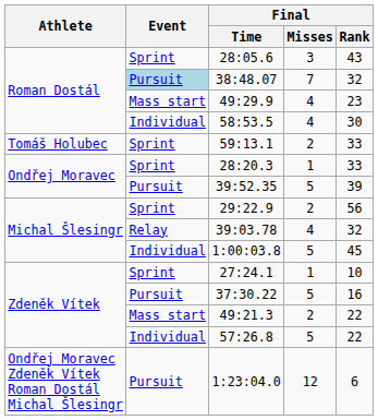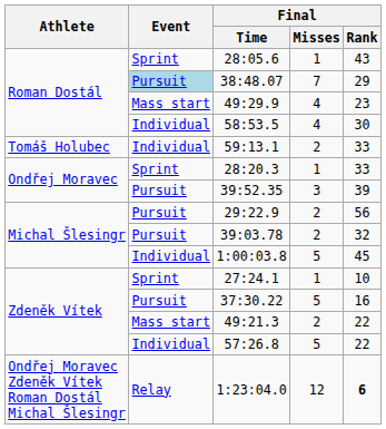 <table class="wikitable" style="font-size:90%">
 <tr>
 <th rowspan="2">Athlete</th>
 <th rowspan="2">Event</th>
 <th colspan="3">Final</th>
 </tr>
 <tr>
 <th>Time</th>
 <th>Misses</th>
 <th>Rank</th>
 </tr>
 <tr>
 <td rowspan=4><a href='#'>Roman Dostál</a></td>
 <td><a href='#'>Sprint</a></td>
 <td align="center">28:05.6</td>
-<td align="center">3</td>
+<td align="center">1</td>
 <td align="center">43</td>
 </tr>
 <tr>
 <td style="background: lightblue;"><a href='#'>Pursuit</a></td>
 <td align="center">38:48.07</td>
 <td align="center">7</td>
-<td align="center">32</td>
+<td align="center">29</td>
 </tr>
 <tr>
 <td><a href='#'>Mass start</a></td>
 <td align="center">49:29.9</td>
 <td align="center">4</td>
 <td align="center">23</td>
 </tr>
 <tr>
 <td><a href='#'>Individual</a></td>
 <td align="center">58:53.5</td>
 <td align="center">4</td>
 <td align="center">30</td>
 </tr>
 <tr>
 <td><a href='#'>Tomáš Holubec</a></td>
-<td><a href='#'>Sprint</a></td>
+<td><a href='#'>Individual</a></td>
 <td align="center">59:13.1</td>
 <td align="center">2</td>
 <td align="center">33</td>
 </tr>
 <tr>
 <td rowspan=2><a href='#'>Ondřej Moravec</a></td>
 <td><a href='#'>Sprint</a></td>
 <td align="center">28:20.3</td>
 <td align="center">1</td>
 <td align="center">33</td>
 </tr>
 <tr>
 <td><a href='#'>Pursuit</a></td>
 <td align="center">39:52.35</td>
-<td align="center">5</td>
+<td align="center">3</td>
 <td align="center">39</td>
 </tr>
 <tr>
 <td rowspan=3><a href='#'>Michal Šlesingr</a></td>
-<td><a href='#'>Sprint</a></td>
+<td><a href='#'>Pursuit</a></td>
 <td align="center">29:22.9</td>
 <td align="center">2</td>
 <td align="center">56</td>
 </tr>
 <tr>
-<td><a href='#'>Relay</a></td>
+<td><a href='#'>Pursuit</a></td>
 <td align="center">39:03.78</td>
-<td align="center">4</td>
+<td align="center">2</td>
 <td align="center">32</td>
 </tr>
 <tr>
 <td><a href='#'>Individual</a></td>
 <td align="center">1:00:03.8</td>
 <td align="center">5</td>
 <td align="center">45</td>
 </tr>
 <tr>
 <td rowspan=4><a href='#'>Zdeněk Vítek</a></td>
 <td><a href='#'>Sprint</a></td>
 <td align="center">27:24.1</td>
 <td align="center">1</td>
 <td align="center">10</td>
 </tr>
 <tr>
 <td><a href='#'>Pursuit</a></td>
 <td align="center">37:30.22</td>
 <td align="center">5</td>
 <td align="center">16</td>
 </tr>
 <tr>
 <td><a href='#'>Mass start</a></td>
 <td align="center">49:21.3</td>
 <td align="center">2</td>
 <td align="center">22</td>
 </tr>
 <tr>
 <td><a href='#'>Individual</a></td>
 <td align="center">57:26.8</td>
 <td align="center">5</td>
 <td align="center">22</td>
 </tr>
 <tr>
 <td><a href='#'>Ondřej Moravec</a><br><a href='#'>Zdeněk Vítek</a><br><a href='#'>Roman Dostál</a><br><a href='#'>Michal Šlesingr</a></td>
-<td><a href='#'>Pursuit</a></td>
+<td><a href='#'>Relay</a></td>
 <td align="center">1:23:04.0</td>
 <td align="center">12</td>
-<td align="center">6</td>
+<td align="center"><strong>6</strong></td>
 </tr>
 </table>
